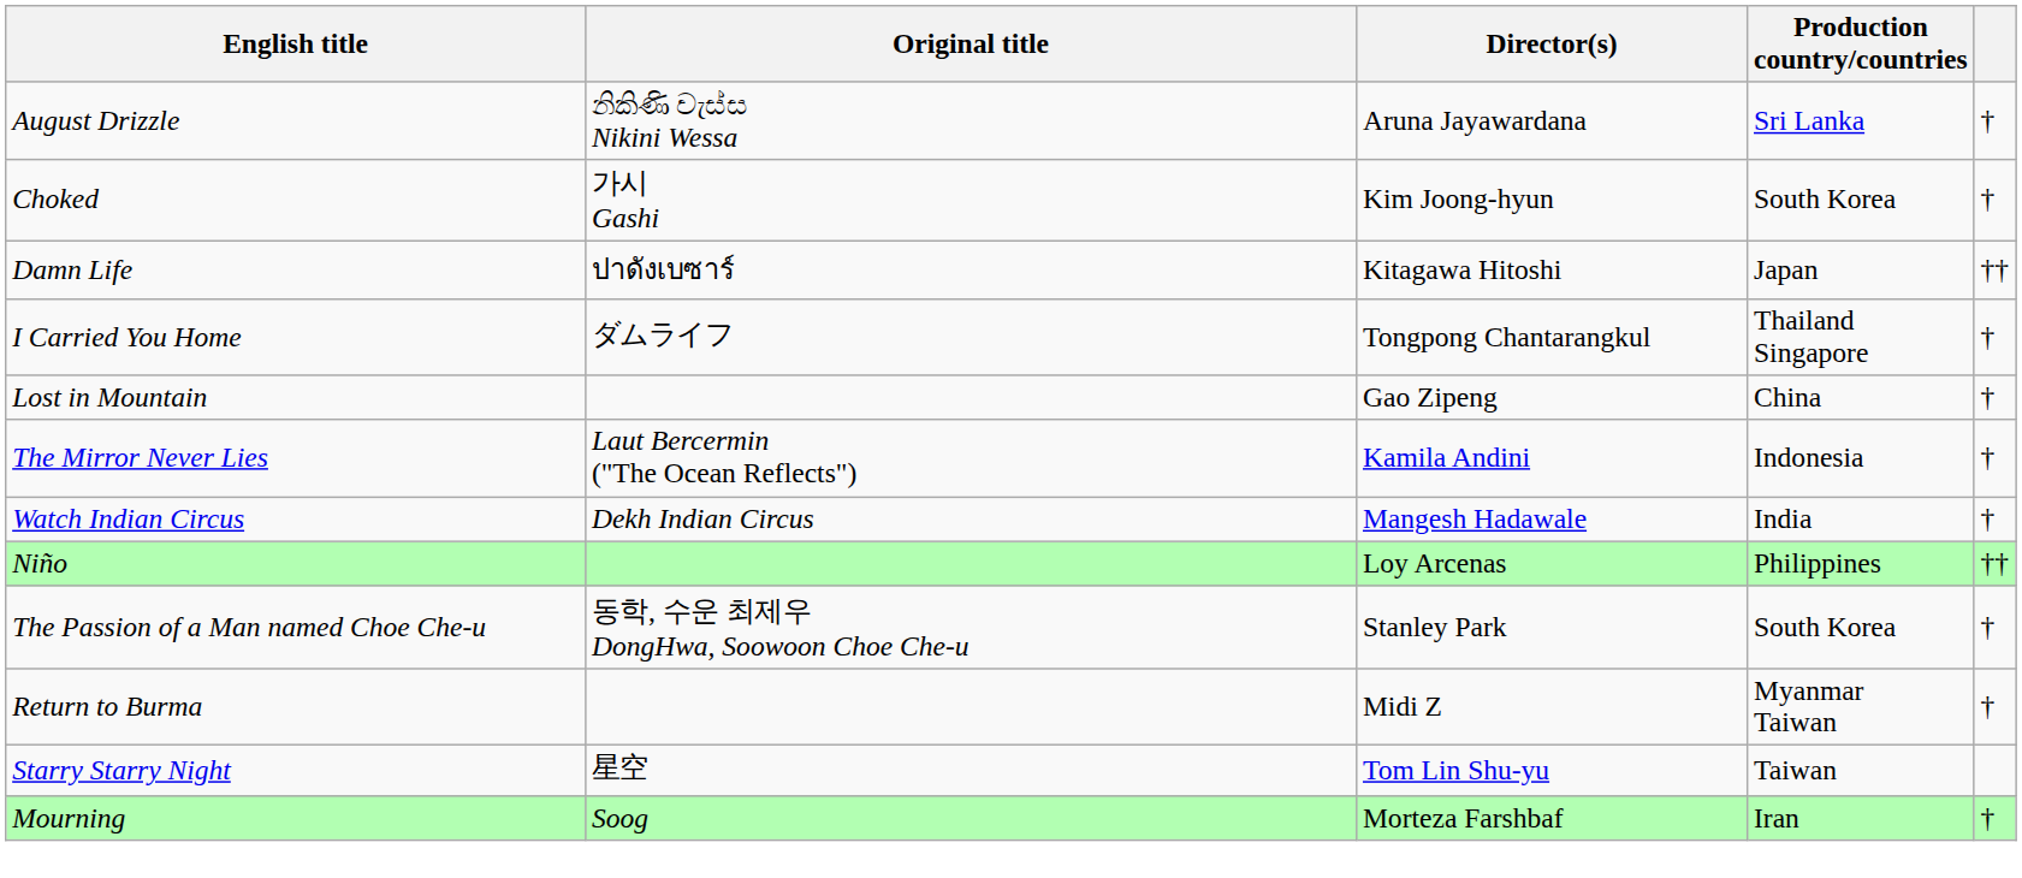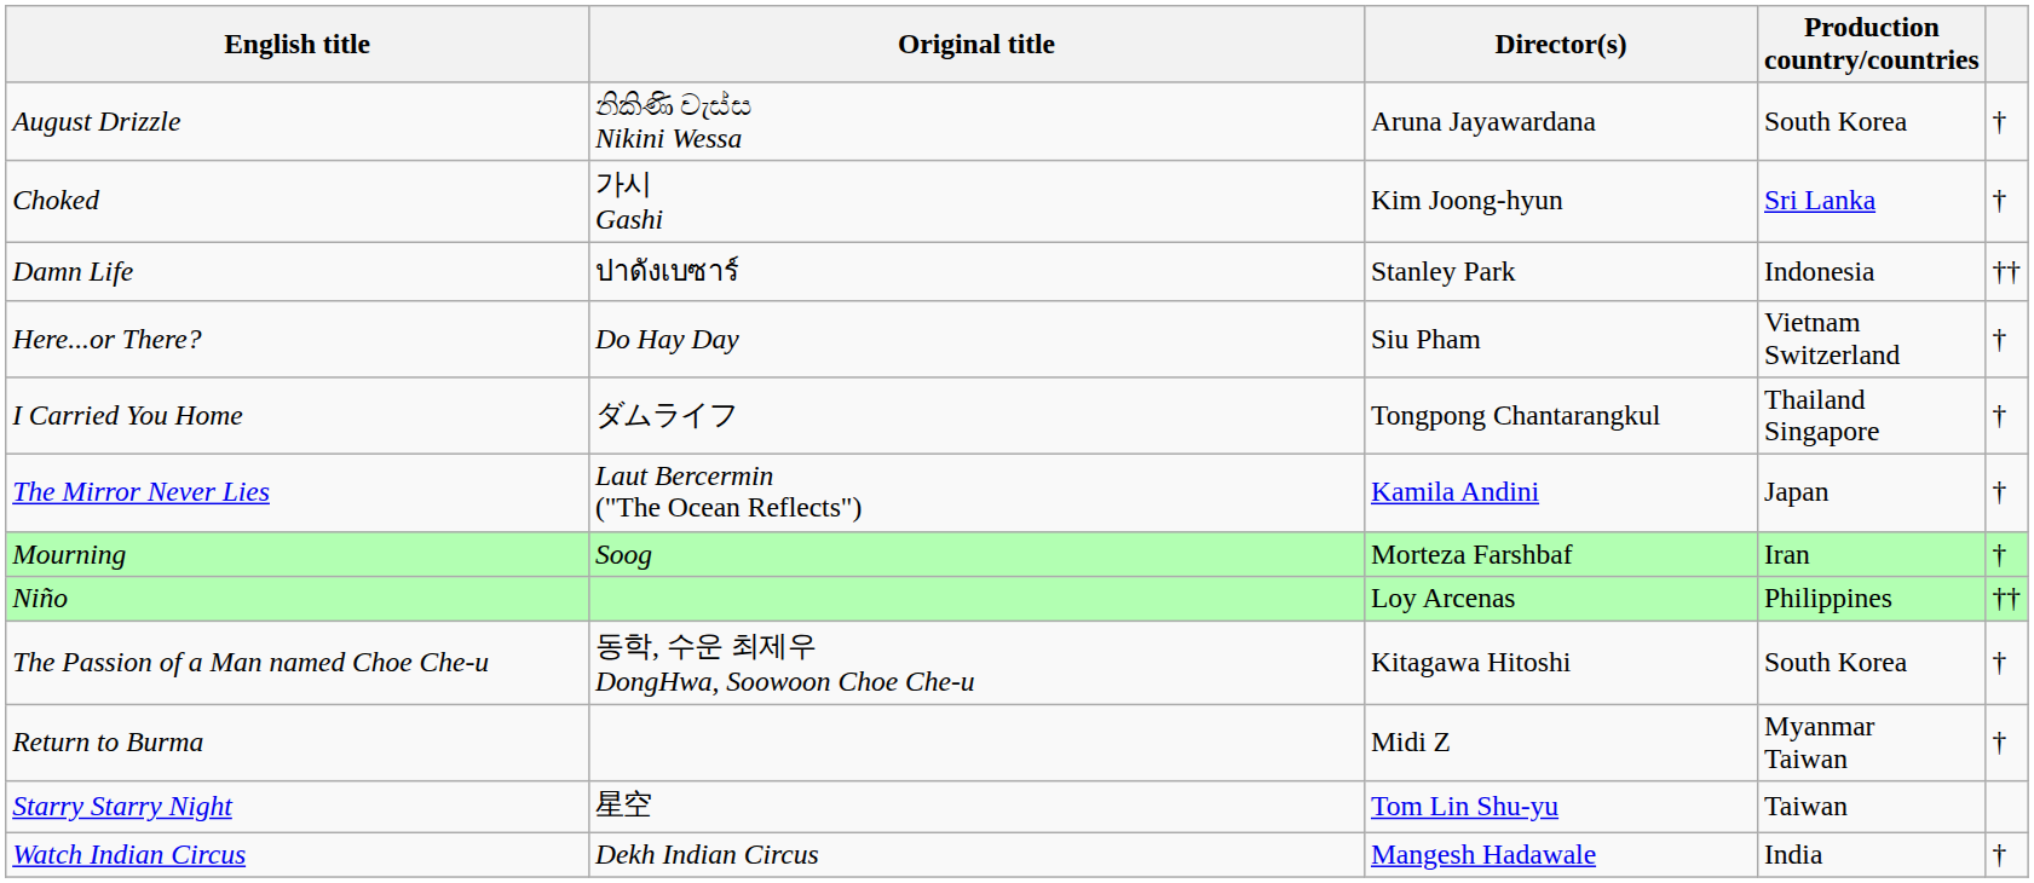 <table class="sortable wikitable" width="90%" cellpadding="5">
 <tr>
 <th width="30%">English title</th>
 <th width="40%">Original title</th>
 <th width="20%">Director(s)</th>
 <th width="10%">Production country/countries</th>
 <th width="3%"></th>
 </tr>
 <tr>
 <td><em>August Drizzle</em></td>
 <td>නිකිණි වැස්ස<br><em>Nikini Wessa</em></td>
 <td>Aruna Jayawardana</td>
-<td><a href='#'>Sri Lanka</a></td>
+<td>South Korea</td>
 <td>†</td>
 </tr>
 <tr>
 <td><em>Choked</em></td>
 <td>가시<br><em>Gashi</em></td>
 <td>Kim Joong-hyun</td>
-<td>South Korea</td>
+<td><a href='#'>Sri Lanka</a></td>
 <td>†</td>
 </tr>
 <tr>
 <td><em>Damn Life</em></td>
 <td>ปาดังเบซาร์</td>
-<td>Kitagawa Hitoshi</td>
-<td>Japan</td>
+<td>Stanley Park</td>
+<td>Indonesia</td>
 <td>††</td>
+</tr>
+<tr>
+<td><em>Here...or There?</em></td>
+<td><em>Do Hay Day</em></td>
+<td>Siu Pham</td>
+<td>Vietnam<br>Switzerland</td>
+<td>†</td>
 </tr>
 <tr>
 <td><em>I Carried You Home</em></td>
 <td>ダムライフ</td>
 <td>Tongpong Chantarangkul</td>
 <td>Thailand<br>Singapore</td>
 <td>†</td>
 </tr>
 <tr>
-<td><em>Lost in Mountain</em></td>
-<td></td>
-<td>Gao Zipeng</td>
-<td>China</td>
-<td>†</td>
-</tr>
-<tr>
 <td><em><a href='#'>The Mirror Never Lies</a></em></td>
 <td><em>Laut Bercermin</em><br>("The Ocean Reflects")</td>
 <td><a href='#'>Kamila Andini</a></td>
-<td>Indonesia</td>
+<td>Japan</td>
 <td>†</td>
 </tr>
-<tr>
-<td><em><a href='#'>Watch Indian Circus</a></em></td>
-<td><em>Dekh Indian Circus</em></td>
-<td><a href='#'>Mangesh Hadawale</a></td>
-<td>India</td>
+<tr style="background:#B2FFB2;">
+<td><em>Mourning</em></td>
+<td><em>Soog</em></td>
+<td>Morteza Farshbaf</td>
+<td>Iran</td>
 <td>†</td>
 </tr>
 <tr style="background:#B2FFB2;">
 <td><em>Niño</em></td>
 <td></td>
 <td>Loy Arcenas</td>
 <td>Philippines</td>
 <td>††</td>
 </tr>
 <tr>
 <td><em>The Passion of a Man named Choe Che-u</em></td>
 <td>동학, 수운 최제우<br><em>DongHwa, Soowoon Choe Che-u</em></td>
-<td>Stanley Park</td>
+<td>Kitagawa Hitoshi</td>
 <td>South Korea</td>
 <td>†</td>
 </tr>
 <tr>
 <td><em>Return to Burma</em></td>
 <td></td>
 <td>Midi Z</td>
 <td>Myanmar<br>Taiwan</td>
 <td>†</td>
 </tr>
 <tr>
 <td><em><a href='#'>Starry Starry Night</a></em></td>
 <td>星空</td>
 <td><a href='#'>Tom Lin Shu-yu</a></td>
 <td>Taiwan</td>
 <td></td>
 </tr>
-<tr style="background:#B2FFB2;">
-<td><em>Mourning</em></td>
-<td><em>Soog</em></td>
-<td>Morteza Farshbaf</td>
-<td>Iran</td>
+<tr>
+<td><em><a href='#'>Watch Indian Circus</a></em></td>
+<td><em>Dekh Indian Circus</em></td>
+<td><a href='#'>Mangesh Hadawale</a></td>
+<td>India</td>
 <td>†</td>
 </tr>
 </table>
